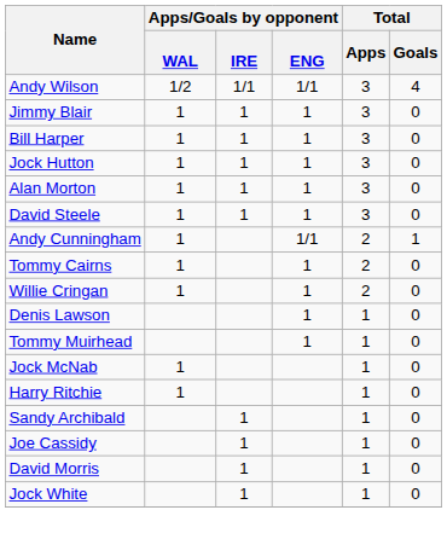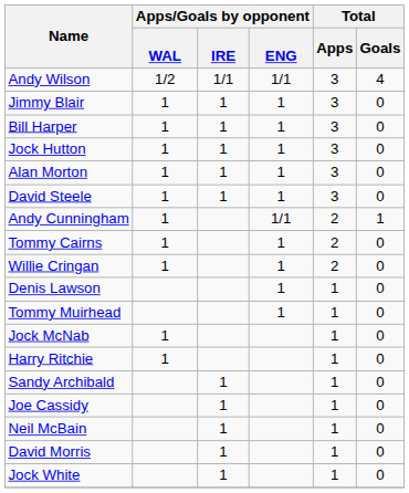 <table class="wikitable sortable" style="text-align: center;">
 <tr>
 <th rowspan=2>Name</th>
 <th colspan=3>Apps/Goals by opponent</th>
 <th colspan=2>Total</th>
 </tr>
 <tr>
 <th><br><a href='#'>WAL</a></th>
 <th><br><a href='#'>IRE</a></th>
 <th><br><a href='#'>ENG</a></th>
 <th>Apps</th>
 <th>Goals</th>
 </tr>
 <tr>
 <td align=left><a href='#'>Andy Wilson</a></td>
 <td>1/2</td>
 <td>1/1</td>
 <td>1/1</td>
 <td>3</td>
 <td>4</td>
 </tr>
 <tr>
 <td align=left><a href='#'>Jimmy Blair</a></td>
 <td>1</td>
 <td>1</td>
 <td>1</td>
 <td>3</td>
 <td>0</td>
 </tr>
 <tr>
 <td align=left><a href='#'>Bill Harper</a></td>
 <td>1</td>
 <td>1</td>
 <td>1</td>
 <td>3</td>
 <td>0</td>
 </tr>
 <tr>
 <td align=left><a href='#'>Jock Hutton</a></td>
 <td>1</td>
 <td>1</td>
 <td>1</td>
 <td>3</td>
 <td>0</td>
 </tr>
 <tr>
 <td align=left><a href='#'>Alan Morton</a></td>
 <td>1</td>
 <td>1</td>
 <td>1</td>
 <td>3</td>
 <td>0</td>
 </tr>
 <tr>
 <td align=left><a href='#'>David Steele</a></td>
 <td>1</td>
 <td>1</td>
 <td>1</td>
 <td>3</td>
 <td>0</td>
 </tr>
 <tr>
 <td align=left><a href='#'>Andy Cunningham</a></td>
 <td>1</td>
 <td></td>
 <td>1/1</td>
 <td>2</td>
 <td>1</td>
 </tr>
 <tr>
 <td align=left><a href='#'>Tommy Cairns</a></td>
 <td>1</td>
 <td></td>
 <td>1</td>
 <td>2</td>
 <td>0</td>
 </tr>
 <tr>
 <td align=left><a href='#'>Willie Cringan</a></td>
 <td>1</td>
 <td></td>
 <td>1</td>
 <td>2</td>
 <td>0</td>
 </tr>
 <tr>
 <td align=left><a href='#'>Denis Lawson</a></td>
 <td></td>
 <td></td>
 <td>1</td>
 <td>1</td>
 <td>0</td>
 </tr>
 <tr>
 <td align=left><a href='#'>Tommy Muirhead</a></td>
 <td></td>
 <td></td>
 <td>1</td>
 <td>1</td>
 <td>0</td>
 </tr>
 <tr>
 <td align=left><a href='#'>Jock McNab</a></td>
 <td>1</td>
 <td></td>
 <td></td>
 <td>1</td>
 <td>0</td>
 </tr>
 <tr>
 <td align=left><a href='#'>Harry Ritchie</a></td>
 <td>1</td>
 <td></td>
 <td></td>
 <td>1</td>
 <td>0</td>
 </tr>
 <tr>
 <td align=left><a href='#'>Sandy Archibald</a></td>
 <td></td>
 <td>1</td>
 <td></td>
 <td>1</td>
 <td>0</td>
 </tr>
 <tr>
 <td align=left><a href='#'>Joe Cassidy</a></td>
 <td></td>
 <td>1</td>
 <td></td>
 <td>1</td>
 <td>0</td>
 </tr>
 <tr>
+<td align=left><a href='#'>Neil McBain</a></td>
+<td></td>
+<td>1</td>
+<td></td>
+<td>1</td>
+<td>0</td>
+</tr>
+<tr>
 <td align=left><a href='#'>David Morris</a></td>
 <td></td>
 <td>1</td>
 <td></td>
 <td>1</td>
 <td>0</td>
 </tr>
 <tr>
 <td align=left><a href='#'>Jock White</a></td>
 <td></td>
 <td>1</td>
 <td></td>
 <td>1</td>
 <td>0</td>
 </tr>
 <tr>
 </tr>
 </table>
